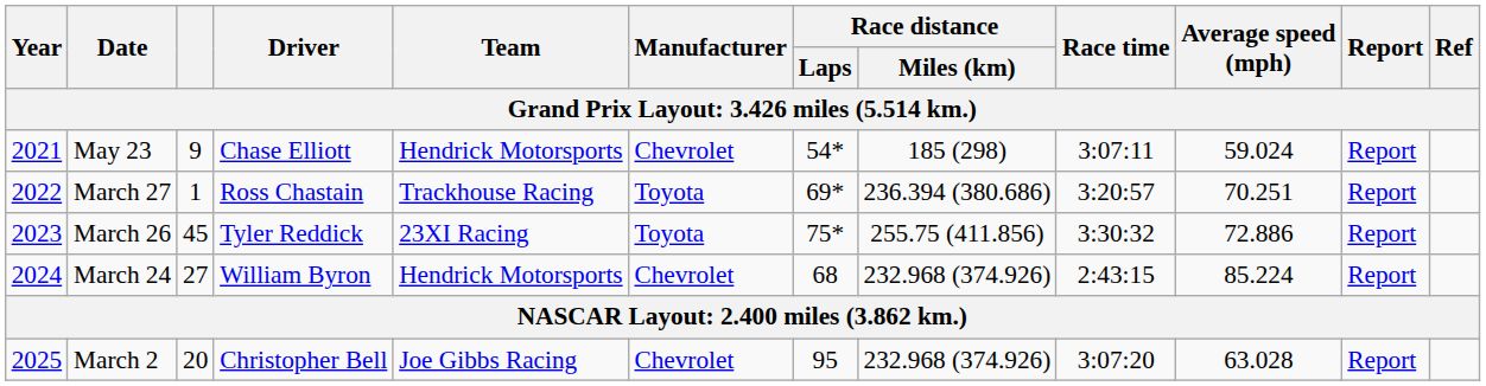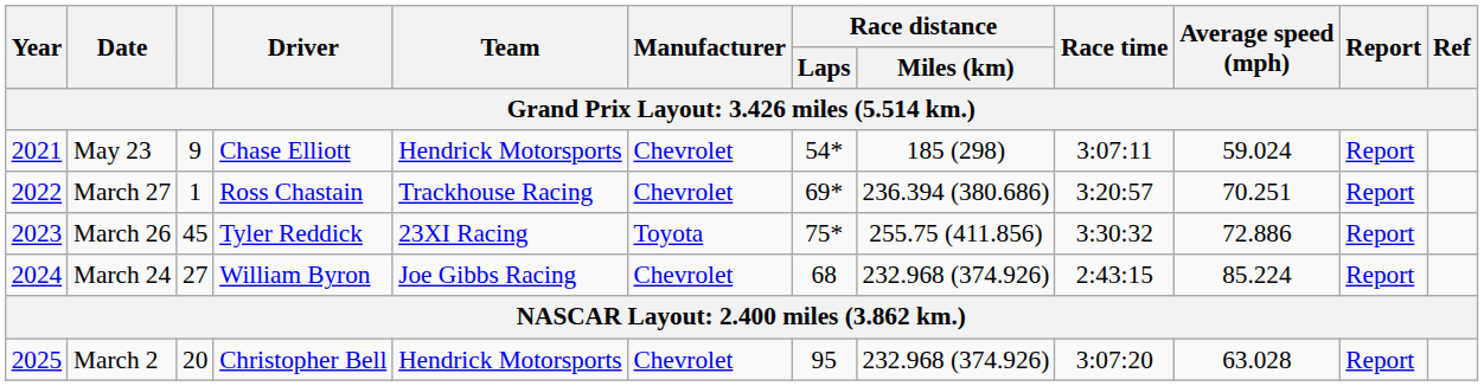 <table class="wikitable" style="font-size: 95%;">
 <tr>
 <th rowspan=2>Year</th>
 <th rowspan=2>Date</th>
 <th rowspan=2></th>
 <th rowspan=2>Driver</th>
 <th rowspan=2>Team</th>
 <th rowspan=2>Manufacturer</th>
 <th colspan=2>Race distance</th>
 <th rowspan=2>Race time</th>
 <th rowspan=2>Average speed<br>(mph)</th>
 <th rowspan=2>Report</th>
 <th rowspan=2>Ref</th>
 </tr>
 <tr>
 <th>Laps</th>
 <th>Miles (km)</th>
 </tr>
 <tr>
 <th colspan="12">Grand Prix Layout: 3.426 miles (5.514 km.)</th>
 </tr>
 <tr>
 <td><a href='#'>2021</a></td>
 <td>May 23</td>
 <td align=center>9</td>
 <td><a href='#'>Chase Elliott</a></td>
 <td><a href='#'>Hendrick Motorsports</a></td>
 <td><a href='#'>Chevrolet</a></td>
 <td align=center>54*</td>
 <td align=center>185 (298)</td>
 <td align=center>3:07:11</td>
 <td align=center>59.024</td>
 <td><a href='#'>Report</a></td>
 <td align=center></td>
 </tr>
 <tr>
 <td><a href='#'>2022</a></td>
 <td>March 27</td>
 <td align=center>1</td>
 <td><a href='#'>Ross Chastain</a></td>
 <td><a href='#'>Trackhouse Racing</a></td>
-<td><a href='#'>Toyota</a></td>
+<td><a href='#'>Chevrolet</a></td>
 <td align=center>69*</td>
 <td align=center>236.394 (380.686)</td>
 <td align=center>3:20:57</td>
 <td align=center>70.251</td>
 <td><a href='#'>Report</a></td>
 <td align=center></td>
 </tr>
 <tr>
 <td><a href='#'>2023</a></td>
 <td>March 26</td>
 <td align=center>45</td>
 <td><a href='#'>Tyler Reddick</a></td>
 <td><a href='#'>23XI Racing</a></td>
 <td><a href='#'>Toyota</a></td>
 <td align=center>75*</td>
 <td align=center>255.75 (411.856)</td>
 <td align=center>3:30:32</td>
 <td align=center>72.886</td>
 <td><a href='#'>Report</a></td>
 <td align=center></td>
 </tr>
 <tr>
 <td><a href='#'>2024</a></td>
 <td>March 24</td>
 <td align="center">27</td>
 <td><a href='#'>William Byron</a></td>
-<td><a href='#'>Hendrick Motorsports</a></td>
+<td><a href='#'>Joe Gibbs Racing</a></td>
 <td><a href='#'>Chevrolet</a></td>
 <td align="center">68</td>
 <td align="center">232.968 (374.926)</td>
 <td align="center">2:43:15</td>
 <td align="center">85.224</td>
 <td><a href='#'>Report</a></td>
 <td align="center"></td>
 </tr>
 <tr>
 <th colspan="12">NASCAR Layout: 2.400 miles (3.862 km.)</th>
 </tr>
 <tr>
 <td><a href='#'>2025</a></td>
 <td>March 2</td>
 <td align="center">20</td>
 <td><a href='#'>Christopher Bell</a></td>
-<td><a href='#'>Joe Gibbs Racing</a></td>
+<td><a href='#'>Hendrick Motorsports</a></td>
 <td><a href='#'>Chevrolet</a></td>
 <td align="center">95</td>
 <td align="center">232.968 (374.926)</td>
 <td align="center">3:07:20</td>
 <td align="center">63.028</td>
 <td><a href='#'>Report</a></td>
 <td align="center"></td>
 </tr>
 </table>
